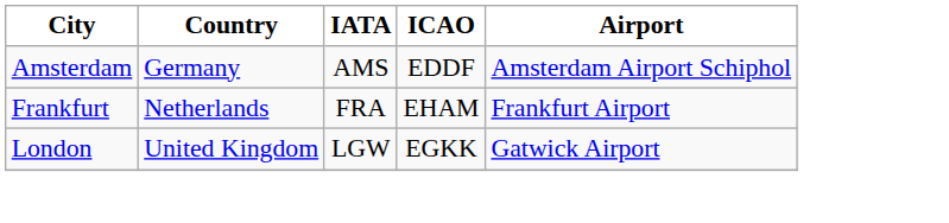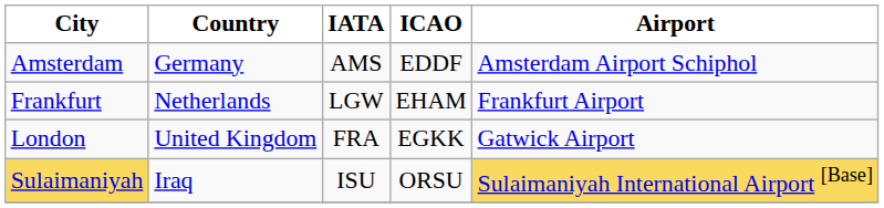 <table class="sortable wikitable toccolours">
 <tr>
 <th style="background:white;">City</th>
 <th style="background:white;">Country</th>
 <th style="background:white;">IATA</th>
 <th style="background:white;">ICAO</th>
 <th style="background:white;">Airport</th>
 </tr>
 <tr>
 <td><a href='#'>Amsterdam</a></td>
 <td><a href='#'>Germany</a></td>
 <td align=center>AMS</td>
 <td align=center>EDDF</td>
 <td><a href='#'>Amsterdam Airport Schiphol</a></td>
 </tr>
 <tr>
 <td><a href='#'>Frankfurt</a></td>
 <td><a href='#'>Netherlands</a></td>
-<td align=center>FRA</td>
+<td align=center>LGW</td>
 <td align=center>EHAM</td>
 <td><a href='#'>Frankfurt Airport</a></td>
 </tr>
 <tr>
 <td><a href='#'>London</a></td>
 <td><a href='#'>United Kingdom</a></td>
-<td align=center>LGW</td>
+<td align=center>FRA</td>
 <td align=center>EGKK</td>
 <td><a href='#'>Gatwick Airport</a></td>
 </tr>
 <tr>
+<td style="background:#fada5e;"><a href='#'>Sulaimaniyah</a></td>
+<td><a href='#'>Iraq</a></td>
+<td align=center>ISU</td>
+<td align=center>ORSU</td>
+<td style="background:#fada5e;"><a href='#'>Sulaimaniyah International Airport</a> <sup>[Base]</sup></td>
+</tr>
+<tr>
 </tr>
 </table>
